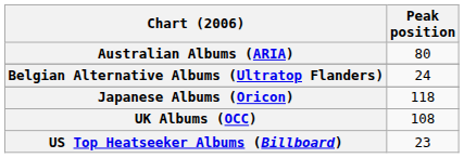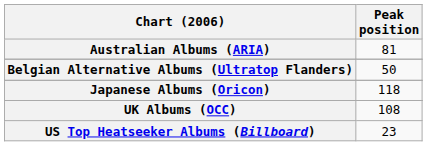 <table class="wikitable sortable plainrowheaders" style="text-align:center">
 <tr>
 <th scope="col">Chart (2006)</th>
 <th scope="col">Peak<br>position</th>
 </tr>
 <tr>
 <th scope="row">Australian Albums (<a href='#'>ARIA</a>)</th>
-<td>80</td>
+<td>81</td>
 </tr>
 <tr>
 </tr>
 <tr>
 </tr>
 <tr>
 <th scope="row">Belgian Alternative Albums (<a href='#'>Ultratop</a> Flanders)</th>
-<td>24</td>
+<td>50</td>
 </tr>
 <tr>
 </tr>
 <tr>
 </tr>
 <tr>
 </tr>
 <tr>
 <th scope="row">Japanese Albums (<a href='#'>Oricon</a>)</th>
 <td>118</td>
 </tr>
 <tr>
 </tr>
 <tr>
 </tr>
 <tr>
 </tr>
 <tr>
 <th scope="row">UK Albums (<a href='#'>OCC</a>)</th>
 <td>108</td>
 </tr>
 <tr>
 <th scope="row">US <a href='#'>Top Heatseeker Albums</a> (<em><a href='#'>Billboard</a></em>)</th>
 <td>23</td>
 </tr>
 </table>
